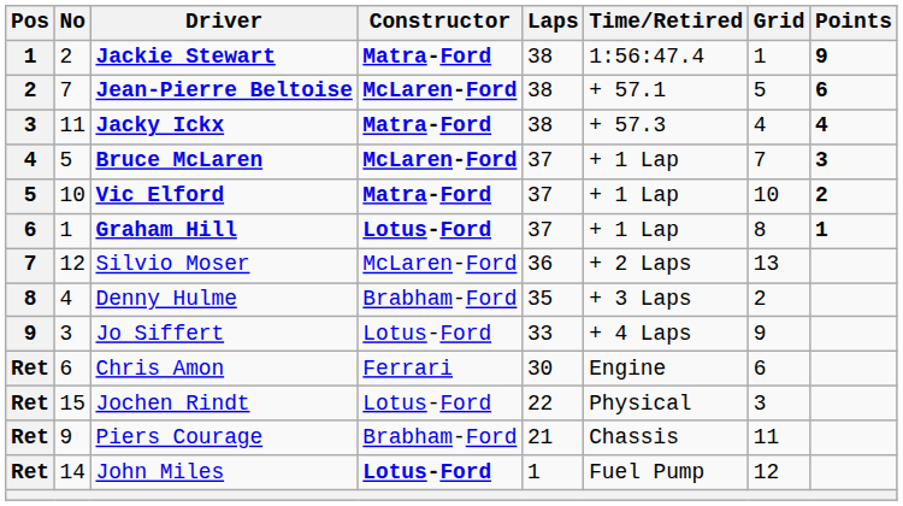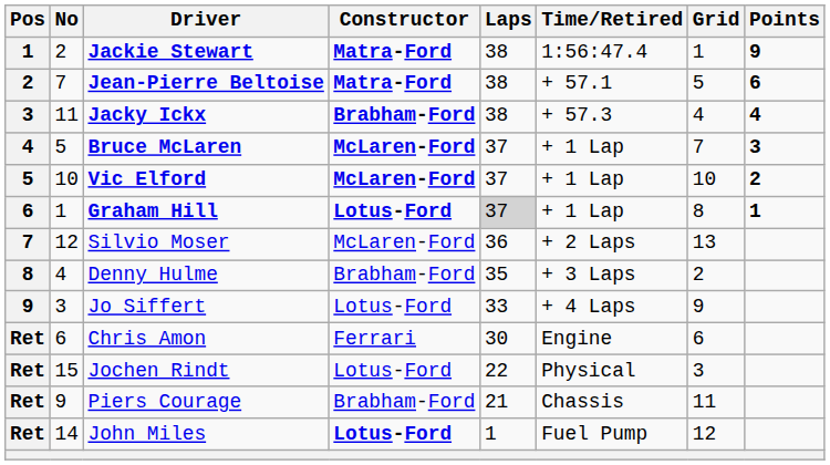 <table class="wikitable" style="font-size: 95%;">
 <tr>
 <th>Pos</th>
 <th>No</th>
 <th>Driver</th>
 <th>Constructor</th>
 <th>Laps</th>
 <th>Time/Retired</th>
 <th>Grid</th>
 <th>Points</th>
 </tr>
 <tr>
 <th>1</th>
 <td>2</td>
 <td> <strong><a href='#'>Jackie Stewart</a></strong></td>
 <td><strong><a href='#'>Matra</a>-<a href='#'>Ford</a></strong></td>
 <td>38</td>
 <td>1:56:47.4</td>
 <td>1</td>
 <td><strong>9</strong></td>
 </tr>
 <tr>
 <th>2</th>
 <td>7</td>
 <td> <strong><a href='#'>Jean-Pierre Beltoise</a></strong></td>
-<td><strong><a href='#'>McLaren</a>-<a href='#'>Ford</a></strong></td>
+<td><strong><a href='#'>Matra</a>-<a href='#'>Ford</a></strong></td>
 <td>38</td>
 <td>+ 57.1</td>
 <td>5</td>
 <td><strong>6</strong></td>
 </tr>
 <tr>
 <th>3</th>
 <td>11</td>
 <td> <strong><a href='#'>Jacky Ickx</a></strong></td>
-<td><strong><a href='#'>Matra</a>-<a href='#'>Ford</a></strong></td>
+<td><strong><a href='#'>Brabham</a>-<a href='#'>Ford</a></strong></td>
 <td>38</td>
 <td>+ 57.3</td>
 <td>4</td>
 <td><strong>4</strong></td>
 </tr>
 <tr>
 <th>4</th>
 <td>5</td>
 <td> <strong><a href='#'>Bruce McLaren</a></strong></td>
 <td><strong><a href='#'>McLaren</a>-<a href='#'>Ford</a></strong></td>
 <td>37</td>
 <td>+ 1 Lap</td>
 <td>7</td>
 <td><strong>3</strong></td>
 </tr>
 <tr>
 <th>5</th>
 <td>10</td>
 <td> <strong><a href='#'>Vic Elford</a></strong></td>
-<td><strong><a href='#'>Matra</a>-<a href='#'>Ford</a></strong></td>
+<td><strong><a href='#'>McLaren</a>-<a href='#'>Ford</a></strong></td>
 <td>37</td>
 <td>+ 1 Lap</td>
 <td>10</td>
 <td><strong>2</strong></td>
 </tr>
 <tr>
 <th>6</th>
 <td>1</td>
 <td> <strong><a href='#'>Graham Hill</a></strong></td>
 <td><strong><a href='#'>Lotus</a>-<a href='#'>Ford</a></strong></td>
-<td>37</td>
+<td style="background: lightgrey;">37</td>
 <td>+ 1 Lap</td>
 <td>8</td>
 <td><strong>1</strong></td>
 </tr>
 <tr>
 <th>7</th>
 <td>12</td>
 <td> <a href='#'>Silvio Moser</a></td>
 <td><a href='#'>McLaren</a>-<a href='#'>Ford</a></td>
 <td>36</td>
 <td>+ 2 Laps</td>
 <td>13</td>
 <td> </td>
 </tr>
 <tr>
 <th>8</th>
 <td>4</td>
 <td> <a href='#'>Denny Hulme</a></td>
 <td><a href='#'>Brabham</a>-<a href='#'>Ford</a></td>
 <td>35</td>
 <td>+ 3 Laps</td>
 <td>2</td>
 <td> </td>
 </tr>
 <tr>
 <th>9</th>
 <td>3</td>
 <td> <a href='#'>Jo Siffert</a></td>
 <td><a href='#'>Lotus</a>-<a href='#'>Ford</a></td>
 <td>33</td>
 <td>+ 4 Laps</td>
 <td>9</td>
 <td> </td>
 </tr>
 <tr>
 <th>Ret</th>
 <td>6</td>
 <td> <a href='#'>Chris Amon</a></td>
 <td><a href='#'>Ferrari</a></td>
 <td>30</td>
 <td>Engine</td>
 <td>6</td>
 <td> </td>
 </tr>
 <tr>
 <th>Ret</th>
 <td>15</td>
 <td> <a href='#'>Jochen Rindt</a></td>
 <td><a href='#'>Lotus</a>-<a href='#'>Ford</a></td>
 <td>22</td>
 <td>Physical</td>
 <td>3</td>
 <td> </td>
 </tr>
 <tr>
 <th>Ret</th>
 <td>9</td>
 <td> <a href='#'>Piers Courage</a></td>
 <td><a href='#'>Brabham</a>-<a href='#'>Ford</a></td>
 <td>21</td>
 <td>Chassis</td>
 <td>11</td>
 <td> </td>
 </tr>
 <tr>
 <th>Ret</th>
 <td>14</td>
 <td> <a href='#'>John Miles</a></td>
 <td><strong><a href='#'>Lotus</a>-<a href='#'>Ford</a></strong></td>
 <td>1</td>
 <td>Fuel Pump</td>
 <td>12</td>
 <td> </td>
 </tr>
 <tr>
 <th colspan="8"></th>
 </tr>
 </table>
